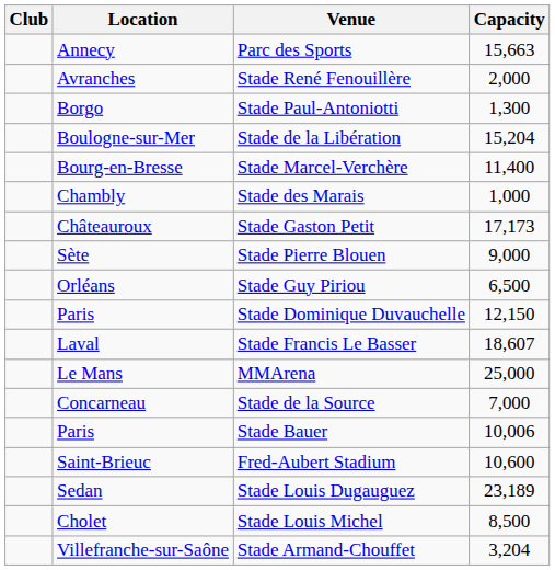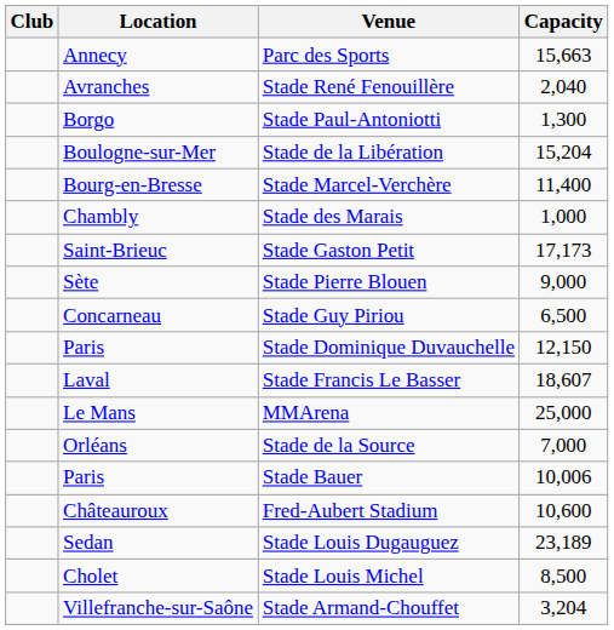 <table class="wikitable sortable">
 <tr>
 <th>Club</th>
 <th>Location</th>
 <th>Venue</th>
 <th>Capacity</th>
 </tr>
 <tr>
 <td></td>
 <td><a href='#'>Annecy</a></td>
 <td><a href='#'>Parc des Sports</a></td>
 <td align="center">15,663</td>
 </tr>
 <tr>
 <td></td>
 <td><a href='#'>Avranches</a></td>
 <td><a href='#'>Stade René Fenouillère</a></td>
-<td align="center">2,000</td>
+<td align="center">2,040</td>
 </tr>
 <tr>
 <td></td>
 <td><a href='#'>Borgo</a></td>
 <td><a href='#'>Stade Paul-Antoniotti</a></td>
 <td align="center">1,300</td>
 </tr>
 <tr>
 <td></td>
 <td><a href='#'>Boulogne-sur-Mer</a></td>
 <td><a href='#'>Stade de la Libération</a></td>
 <td align="center">15,204</td>
 </tr>
 <tr>
 <td></td>
 <td><a href='#'>Bourg-en-Bresse</a></td>
 <td><a href='#'>Stade Marcel-Verchère</a></td>
 <td align="center">11,400</td>
 </tr>
 <tr>
 <td></td>
 <td><a href='#'>Chambly</a></td>
 <td><a href='#'>Stade des Marais</a></td>
 <td align="center">1,000</td>
 </tr>
 <tr>
 <td></td>
-<td><a href='#'>Châteauroux</a></td>
+<td><a href='#'>Saint-Brieuc</a></td>
 <td><a href='#'>Stade Gaston Petit</a></td>
 <td align="center">17,173</td>
 </tr>
 <tr>
 <td></td>
 <td><a href='#'>Sète</a></td>
 <td><a href='#'>Stade Pierre Blouen</a></td>
 <td align="center">9,000</td>
 </tr>
 <tr>
 <td></td>
-<td><a href='#'>Orléans</a></td>
+<td><a href='#'>Concarneau</a></td>
 <td><a href='#'>Stade Guy Piriou</a></td>
 <td align="center">6,500</td>
 </tr>
 <tr>
 <td></td>
 <td><a href='#'>Paris</a> </td>
 <td><a href='#'>Stade Dominique Duvauchelle</a></td>
 <td align="center">12,150</td>
 </tr>
 <tr>
 <td></td>
 <td><a href='#'>Laval</a></td>
 <td><a href='#'>Stade Francis Le Basser</a></td>
 <td align="center">18,607</td>
 </tr>
 <tr>
 <td></td>
 <td><a href='#'>Le Mans</a></td>
 <td><a href='#'>MMArena</a></td>
 <td align="center">25,000</td>
 </tr>
 <tr>
 <td></td>
-<td><a href='#'>Concarneau</a></td>
+<td><a href='#'>Orléans</a></td>
 <td><a href='#'>Stade de la Source</a></td>
 <td style=text-align:center;>7,000</td>
 </tr>
 <tr>
 <td></td>
 <td><a href='#'>Paris</a> </td>
 <td><a href='#'>Stade Bauer</a></td>
 <td style="text-align:center;">10,006</td>
 </tr>
 <tr>
 <td></td>
-<td><a href='#'>Saint-Brieuc</a></td>
+<td><a href='#'>Châteauroux</a></td>
 <td><a href='#'>Fred-Aubert Stadium</a></td>
 <td align="center">10,600</td>
 </tr>
 <tr>
 <td></td>
 <td><a href='#'>Sedan</a></td>
 <td><a href='#'>Stade Louis Dugauguez</a></td>
 <td align="center">23,189</td>
 </tr>
 <tr>
 <td></td>
 <td><a href='#'>Cholet</a></td>
 <td><a href='#'>Stade Louis Michel</a></td>
 <td align="center">8,500</td>
 </tr>
 <tr>
 <td></td>
 <td><a href='#'>Villefranche-sur-Saône</a></td>
 <td><a href='#'>Stade Armand-Chouffet</a></td>
 <td align="center">3,204</td>
 </tr>
 </table>
